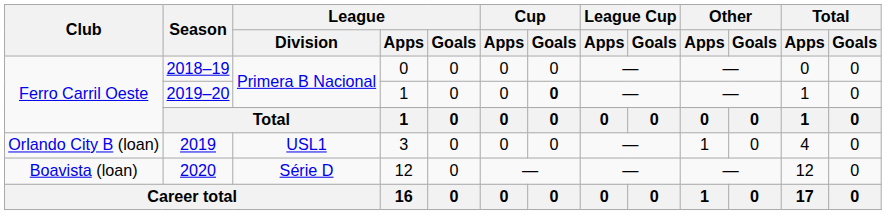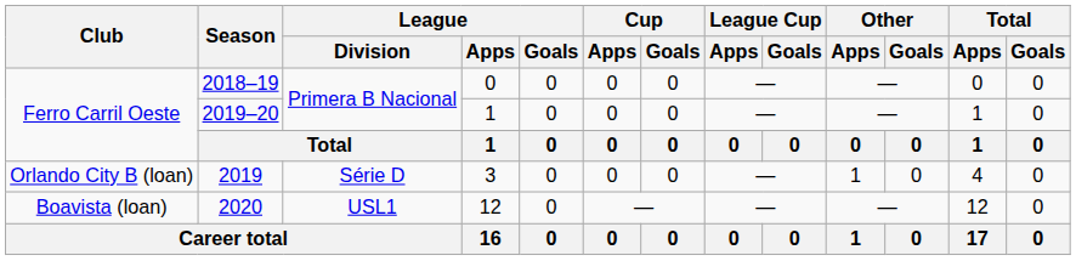 <table class="wikitable" style="text-align:center">
 <tr>
 <th rowspan="2">Club</th>
 <th rowspan="2">Season</th>
 <th colspan="3">League</th>
 <th colspan="2">Cup</th>
 <th colspan="2">League Cup</th>
 <th colspan="2">Other</th>
 <th colspan="2">Total</th>
 </tr>
 <tr>
 <th>Division</th>
 <th>Apps</th>
 <th>Goals</th>
 <th>Apps</th>
 <th>Goals</th>
 <th>Apps</th>
 <th>Goals</th>
 <th>Apps</th>
 <th>Goals</th>
 <th>Apps</th>
 <th>Goals</th>
 </tr>
 <tr>
 <td rowspan="3"><a href='#'>Ferro Carril Oeste</a></td>
 <td><a href='#'>2018–19</a></td>
 <td rowspan="2"><a href='#'>Primera B Nacional</a></td>
 <td>0</td>
 <td>0</td>
 <td>0</td>
 <td>0</td>
 <td colspan="2">—</td>
 <td colspan="2">—</td>
 <td>0</td>
 <td>0</td>
 </tr>
 <tr>
 <td><a href='#'>2019–20</a></td>
 <td>1</td>
 <td>0</td>
 <td>0</td>
-<td><strong>0</strong></td>
+<td>0</td>
 <td colspan="2">—</td>
 <td colspan="2">—</td>
 <td>1</td>
 <td>0</td>
 </tr>
 <tr>
 <th colspan="2">Total</th>
 <th>1</th>
 <th>0</th>
 <th>0</th>
 <th>0</th>
 <th>0</th>
 <th>0</th>
 <th>0</th>
 <th>0</th>
 <th>1</th>
 <th>0</th>
 </tr>
 <tr>
 <td><a href='#'>Orlando City B</a> (loan)</td>
 <td><a href='#'>2019</a></td>
-<td><a href='#'>USL1</a></td>
+<td><a href='#'>Série D</a></td>
 <td>3</td>
 <td>0</td>
 <td>0</td>
 <td>0</td>
 <td colspan="2">—</td>
 <td>1</td>
 <td>0</td>
 <td>4</td>
 <td>0</td>
 </tr>
 <tr>
 <td><a href='#'>Boavista</a> (loan)</td>
 <td><a href='#'>2020</a></td>
-<td><a href='#'>Série D</a></td>
+<td><a href='#'>USL1</a></td>
 <td>12</td>
 <td>0</td>
 <td colspan="2">—</td>
 <td colspan="2">—</td>
 <td colspan="2">—</td>
 <td>12</td>
 <td>0</td>
 </tr>
 <tr>
 <th colspan="3">Career total</th>
 <th>16</th>
 <th>0</th>
 <th>0</th>
 <th>0</th>
 <th>0</th>
 <th>0</th>
 <th>1</th>
 <th>0</th>
 <th>17</th>
 <th>0</th>
 </tr>
 </table>
